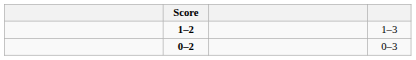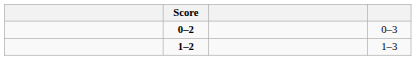 <table class="wikitable" style="text-align: center; ">
 <tr>
 <th align="right" width="270"></th>
 <th width="65">Score</th>
 <th align="left" width="270"></th>
 <th width="65"></th>
 </tr>
 <tr>
 <td align="left"></td>
+<td><strong>0–2</strong></td>
+<td align="left"><strong></strong></td>
+<td>0–3 <strong></strong></td>
+</tr>
+<tr>
+<td align="left"></td>
 <td><strong>1–2</strong></td>
 <td align="left"><strong></strong></td>
 <td>1–3 <strong></strong></td>
 </tr>
-<tr>
-<td align="left"></td>
-<td><strong>0–2</strong></td>
-<td align="left"><strong></strong></td>
-<td>0–3 <strong></strong></td>
-</tr>
 </table>
